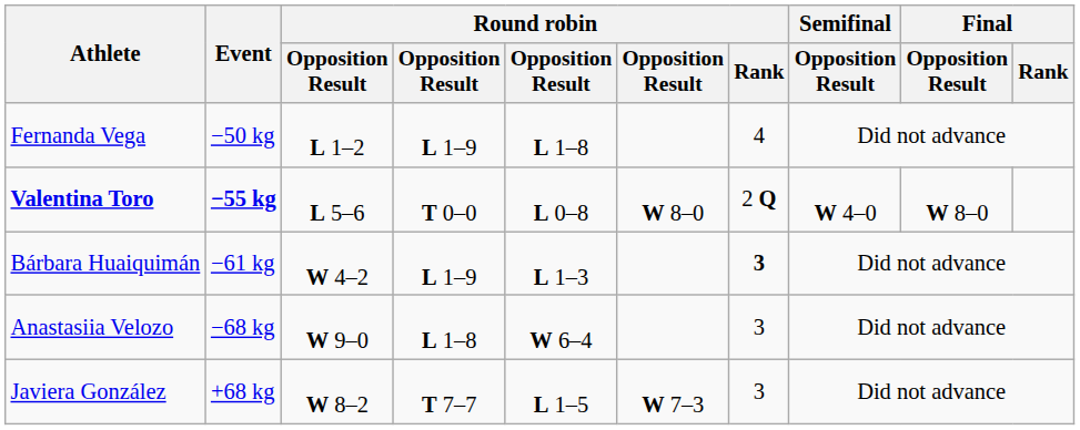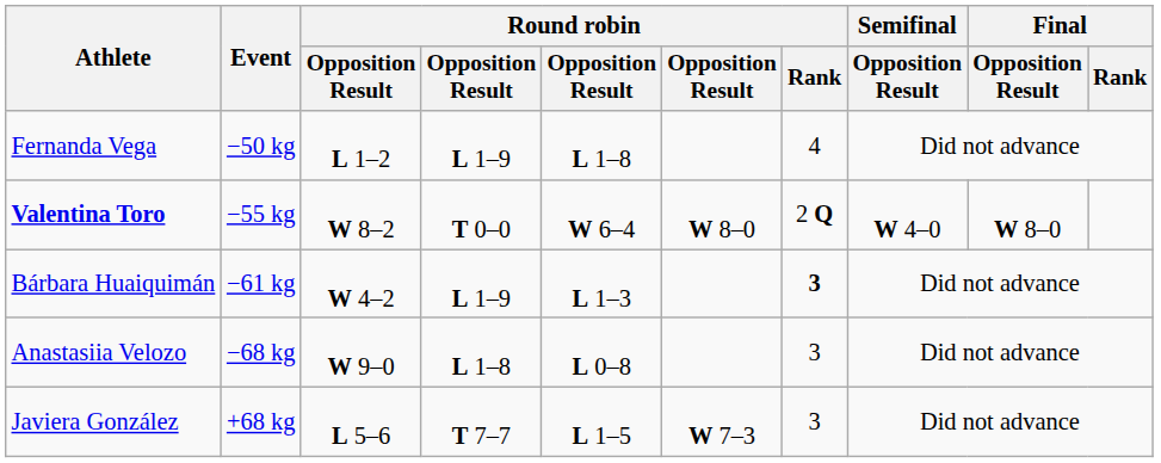 <table class=wikitable style=font-size:90%;text-align:center>
 <tr>
 <th rowspan=2>Athlete</th>
 <th rowspan=2>Event</th>
 <th colspan=5>Round robin</th>
 <th>Semifinal</th>
 <th colspan=2>Final</th>
 </tr>
 <tr style=font-size:95%>
 <th>Opposition<br>Result</th>
 <th>Opposition<br>Result</th>
 <th>Opposition<br>Result</th>
 <th>Opposition<br>Result</th>
 <th>Rank</th>
 <th>Opposition<br>Result</th>
 <th>Opposition<br>Result</th>
 <th>Rank</th>
 </tr>
 <tr>
 <td style="text-align:left"><a href='#'>Fernanda Vega</a></td>
 <td style="text-align:left"><a href='#'>−50 kg</a></td>
 <td><br><strong>L</strong> 1–2</td>
 <td><br><strong>L</strong> 1–9</td>
 <td><br><strong>L</strong> 1–8</td>
 <td></td>
 <td>4</td>
 <td colspan="3">Did not advance</td>
 </tr>
 <tr>
 <td style="text-align:left"><strong><a href='#'>Valentina Toro</a></strong></td>
-<td style="text-align:left"><strong><a href='#'>−55 kg</a></strong></td>
-<td><br><strong>L</strong> 5–6</td>
+<td style="text-align:left"><a href='#'>−55 kg</a></td>
+<td><br><strong>W</strong> 8–2</td>
 <td><br><strong>T</strong> 0–0</td>
-<td><br><strong>L</strong> 0–8</td>
+<td><br><strong>W</strong> 6–4</td>
 <td><br><strong>W</strong> 8–0</td>
 <td>2 <strong>Q</strong></td>
 <td><br><strong>W</strong> 4–0</td>
 <td><br><strong>W</strong> 8–0</td>
 <td></td>
 </tr>
 <tr>
 <td style="text-align:left"><a href='#'>Bárbara Huaiquimán</a></td>
 <td style="text-align:left"><a href='#'>−61 kg</a></td>
 <td><br><strong>W</strong> 4–2</td>
 <td><br><strong>L</strong> 1–9</td>
 <td><br><strong>L</strong> 1–3</td>
 <td></td>
 <td><strong>3</strong></td>
 <td colspan="3">Did not advance</td>
 </tr>
 <tr>
 <td style="text-align:left"><a href='#'>Anastasiia Velozo</a></td>
 <td style="text-align:left"><a href='#'>−68 kg</a></td>
 <td><br><strong>W</strong> 9–0</td>
 <td><br><strong>L</strong> 1–8</td>
-<td><br><strong>W</strong> 6–4</td>
+<td><br><strong>L</strong> 0–8</td>
 <td></td>
 <td>3</td>
 <td colspan="3">Did not advance</td>
 </tr>
 <tr>
 <td style="text-align:left"><a href='#'>Javiera González</a></td>
 <td style="text-align:left"><a href='#'>+68 kg</a></td>
-<td><br><strong>W</strong> 8–2</td>
+<td><br><strong>L</strong> 5–6</td>
 <td><br><strong>T</strong> 7–7</td>
 <td><br><strong>L</strong> 1–5</td>
 <td><br><strong>W</strong> 7–3</td>
 <td>3</td>
 <td colspan="3">Did not advance</td>
 </tr>
 </table>
